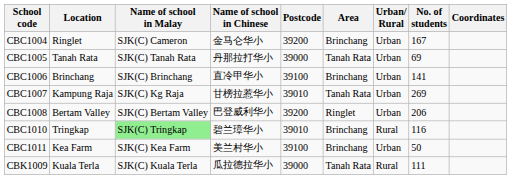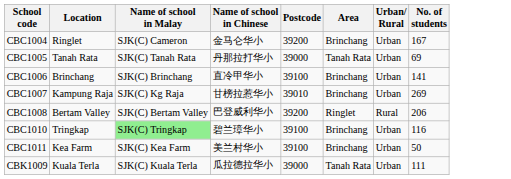 <table class="wikitable sortable">
 <tr>
 <th>School<br>code</th>
 <th>Location</th>
 <th>Name of school<br>in Malay</th>
 <th>Name of school<br>in Chinese</th>
 <th>Postcode</th>
 <th>Area</th>
 <th>Urban/<br>Rural</th>
 <th>No. of<br>students</th>
-<th>Coordinates</th>
 </tr>
 <tr>
 <td>CBC1004</td>
 <td>Ringlet</td>
 <td>SJK(C) Cameron</td>
 <td>金马仑华小</td>
 <td>39200</td>
 <td>Brinchang</td>
 <td>Urban</td>
 <td>167</td>
-<td></td>
 </tr>
 <tr>
 <td>CBC1005</td>
 <td>Tanah Rata</td>
 <td>SJK(C) Tanah Rata</td>
 <td>丹那拉打华小</td>
 <td>39000</td>
 <td>Tanah Rata</td>
 <td>Urban</td>
 <td>69</td>
-<td></td>
 </tr>
 <tr>
 <td>CBC1006</td>
 <td>Brinchang</td>
 <td>SJK(C) Brinchang</td>
 <td>直冷甲华小</td>
 <td>39100</td>
 <td>Brinchang</td>
 <td>Urban</td>
 <td>141</td>
-<td></td>
 </tr>
 <tr>
 <td>CBC1007</td>
 <td>Kampung Raja</td>
 <td>SJK(C) Kg Raja</td>
 <td>甘榜拉惹华小</td>
 <td>39010</td>
-<td>Tanah Rata</td>
+<td>Brinchang</td>
 <td>Urban</td>
 <td>269</td>
-<td></td>
 </tr>
 <tr>
 <td>CBC1008</td>
 <td>Bertam Valley</td>
 <td>SJK(C) Bertam Valley</td>
 <td>巴登威利华小</td>
 <td>39200</td>
 <td>Ringlet</td>
-<td>Urban</td>
+<td>Rural</td>
 <td>206</td>
-<td></td>
 </tr>
 <tr>
 <td>CBC1010</td>
 <td>Tringkap</td>
 <td style="background: lightgreen;">SJK(C) Tringkap</td>
 <td>碧兰璋华小</td>
-<td>39010</td>
+<td>39100</td>
 <td>Brinchang</td>
-<td>Rural</td>
+<td>Urban</td>
 <td>116</td>
-<td></td>
 </tr>
 <tr>
 <td>CBC1011</td>
 <td>Kea Farm</td>
 <td>SJK(C) Kea Farm</td>
 <td>美兰村华小</td>
 <td>39100</td>
 <td>Brinchang</td>
 <td>Urban</td>
 <td>50</td>
-<td></td>
 </tr>
 <tr>
 <td>CBK1009</td>
 <td>Kuala Terla</td>
 <td>SJK(C) Kuala Terla</td>
 <td>瓜拉德拉华小</td>
 <td>39000</td>
 <td>Tanah Rata</td>
-<td>Rural</td>
+<td>Urban</td>
 <td>111</td>
-<td></td>
 </tr>
 </table>
